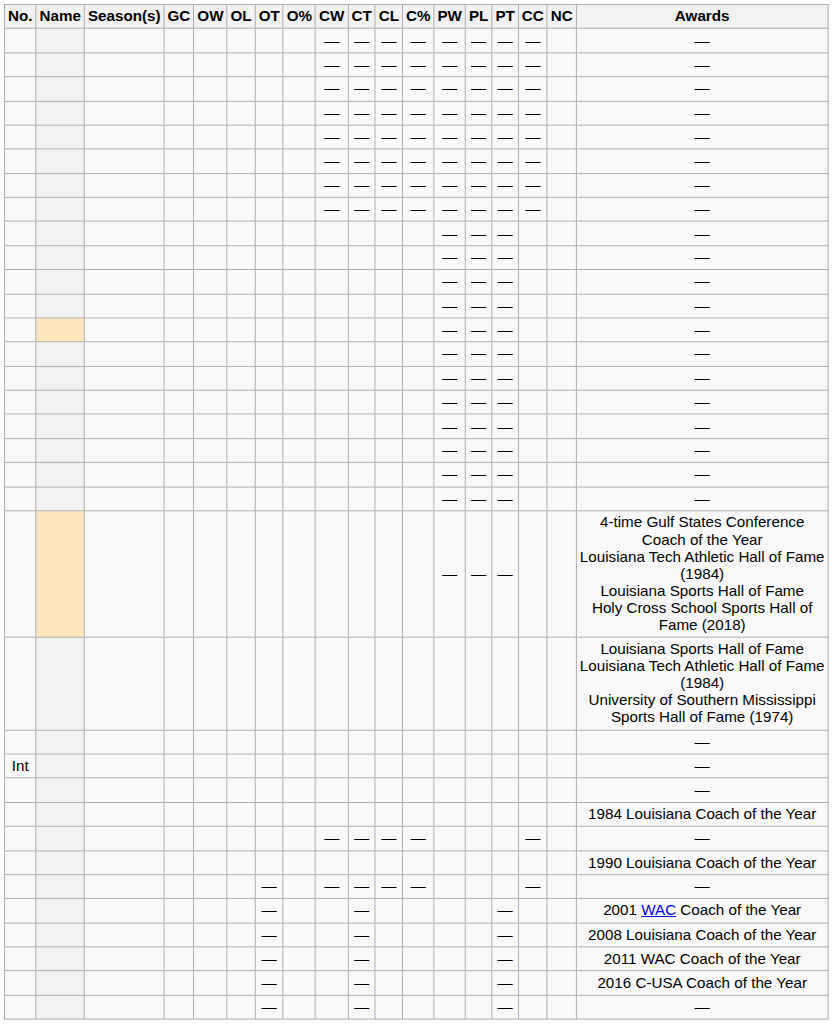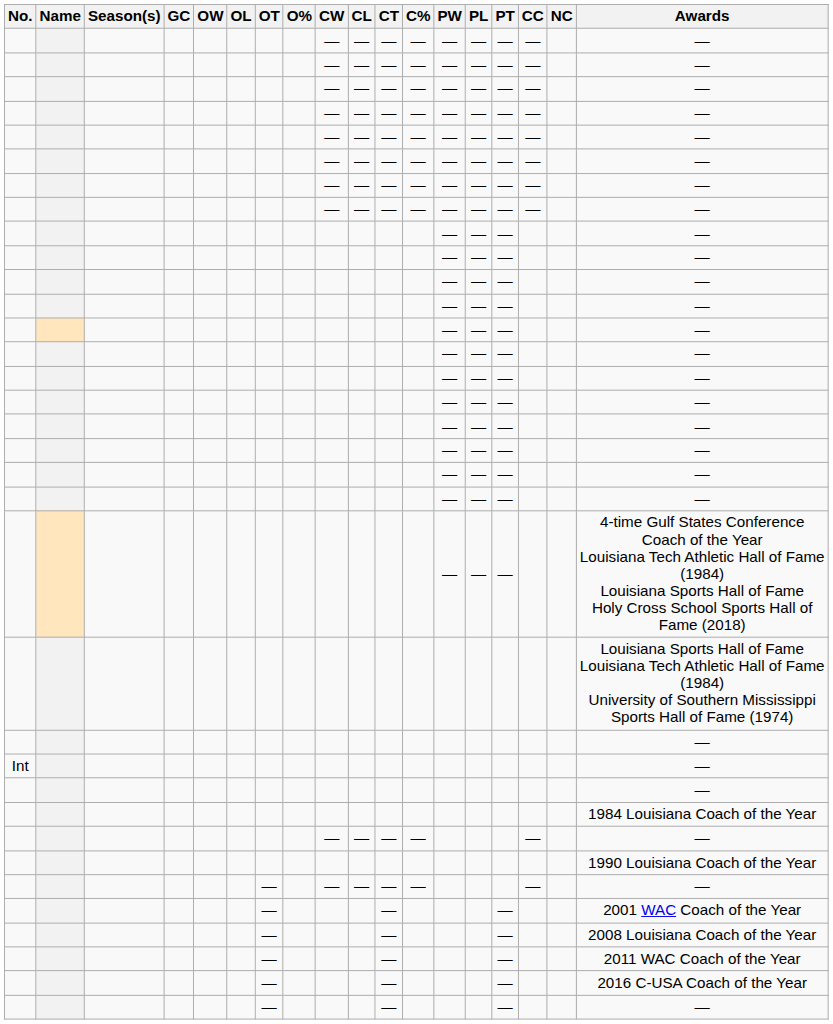 <table class="wikitable sortable" style="text-align:center">
 <tr>
 <th scope="col" class="unsortable">No.</th>
 <th scope="col">Name</th>
 <th scope="col">Season(s)</th>
 <th scope="col">GC</th>
 <th scope="col">OW</th>
 <th scope="col">OL</th>
 <th scope="col">OT</th>
 <th scope="col">O%</th>
 <th scope="col">CW</th>
+<th scope="col">CL</th>
 <th scope="col">CT</th>
-<th scope="col">CL</th>
 <th scope="col">C%</th>
 <th scope="col">PW</th>
 <th scope="col">PL</th>
 <th scope="col">PT</th>
 <th scope="col">CC</th>
 <th scope="col">NC</th>
 <th scope="col" class="unsortable">Awards</th>
 </tr>
 <tr>
 <td></td>
 <th scope="row"></th>
 <td></td>
 <td></td>
 <td></td>
 <td></td>
 <td></td>
 <td></td>
 <td>—</td>
 <td>—</td>
 <td>—</td>
 <td>—</td>
 <td>—</td>
 <td>—</td>
 <td>—</td>
 <td>—</td>
 <td></td>
 <td>—</td>
 </tr>
 <tr>
 <td></td>
 <th scope="row"></th>
 <td></td>
 <td></td>
 <td></td>
 <td></td>
 <td></td>
 <td></td>
 <td>—</td>
 <td>—</td>
 <td>—</td>
 <td>—</td>
 <td>—</td>
 <td>—</td>
 <td>—</td>
 <td>—</td>
 <td></td>
 <td>—</td>
 </tr>
 <tr>
 <td></td>
 <th scope="row"></th>
 <td></td>
 <td></td>
 <td></td>
 <td></td>
 <td></td>
 <td></td>
 <td>—</td>
 <td>—</td>
 <td>—</td>
 <td>—</td>
 <td>—</td>
 <td>—</td>
 <td>—</td>
 <td>—</td>
 <td></td>
 <td>—</td>
 </tr>
 <tr>
 <td></td>
 <th scope="row"></th>
 <td></td>
 <td></td>
 <td></td>
 <td></td>
 <td></td>
 <td></td>
 <td>—</td>
 <td>—</td>
 <td>—</td>
 <td>—</td>
 <td>—</td>
 <td>—</td>
 <td>—</td>
 <td>—</td>
 <td></td>
 <td>—</td>
 </tr>
 <tr>
 <td></td>
 <th scope="row"></th>
 <td></td>
 <td></td>
 <td></td>
 <td></td>
 <td></td>
 <td></td>
 <td>—</td>
 <td>—</td>
 <td>—</td>
 <td>—</td>
 <td>—</td>
 <td>—</td>
 <td>—</td>
 <td>—</td>
 <td></td>
 <td>—</td>
 </tr>
 <tr>
 <td></td>
 <th scope="row"></th>
 <td></td>
 <td></td>
 <td></td>
 <td></td>
 <td></td>
 <td></td>
 <td>—</td>
 <td>—</td>
 <td>—</td>
 <td>—</td>
 <td>—</td>
 <td>—</td>
 <td>—</td>
 <td>—</td>
 <td></td>
 <td>—</td>
 </tr>
 <tr>
 <td></td>
 <th scope="row"></th>
 <td></td>
 <td></td>
 <td></td>
 <td></td>
 <td></td>
 <td></td>
 <td>—</td>
 <td>—</td>
 <td>—</td>
 <td>—</td>
 <td>—</td>
 <td>—</td>
 <td>—</td>
 <td>—</td>
 <td></td>
 <td>—</td>
 </tr>
 <tr>
 <td></td>
 <th scope="row"></th>
 <td></td>
 <td></td>
 <td></td>
 <td></td>
 <td></td>
 <td></td>
 <td>—</td>
 <td>—</td>
 <td>—</td>
 <td>—</td>
 <td>—</td>
 <td>—</td>
 <td>—</td>
 <td>—</td>
 <td></td>
 <td>—</td>
 </tr>
 <tr>
 <td></td>
 <th scope="row"></th>
 <td></td>
 <td></td>
 <td></td>
 <td></td>
 <td></td>
 <td></td>
 <td></td>
 <td></td>
 <td></td>
 <td></td>
 <td>—</td>
 <td>—</td>
 <td>—</td>
 <td></td>
 <td></td>
 <td>—</td>
 </tr>
 <tr>
 <td></td>
 <th scope="row"></th>
 <td></td>
 <td></td>
 <td></td>
 <td></td>
 <td></td>
 <td></td>
 <td></td>
 <td></td>
 <td></td>
 <td></td>
 <td>—</td>
 <td>—</td>
 <td>—</td>
 <td></td>
 <td></td>
 <td>—</td>
 </tr>
 <tr>
 <td></td>
 <th scope="row"></th>
 <td></td>
 <td></td>
 <td></td>
 <td></td>
 <td></td>
 <td></td>
 <td></td>
 <td></td>
 <td></td>
 <td></td>
 <td>—</td>
 <td>—</td>
 <td>—</td>
 <td></td>
 <td></td>
 <td>—</td>
 </tr>
 <tr>
 <td></td>
 <th scope="row"></th>
 <td></td>
 <td></td>
 <td></td>
 <td></td>
 <td></td>
 <td></td>
 <td></td>
 <td></td>
 <td></td>
 <td></td>
 <td>—</td>
 <td>—</td>
 <td>—</td>
 <td></td>
 <td></td>
 <td>—</td>
 </tr>
 <tr>
 <td></td>
 <td scope="row" align="center" bgcolor=#FFE6BD><strong></strong><sup></sup></td>
 <td></td>
 <td></td>
 <td></td>
 <td></td>
 <td></td>
 <td></td>
 <td></td>
 <td></td>
 <td></td>
 <td></td>
 <td>—</td>
 <td>—</td>
 <td>—</td>
 <td></td>
 <td></td>
 <td>—</td>
 </tr>
 <tr>
 <td></td>
 <th scope="row"></th>
 <td></td>
 <td></td>
 <td></td>
 <td></td>
 <td></td>
 <td></td>
 <td></td>
 <td></td>
 <td></td>
 <td></td>
 <td>—</td>
 <td>—</td>
 <td>—</td>
 <td></td>
 <td></td>
 <td>—</td>
 </tr>
 <tr>
 <td></td>
 <th scope="row"></th>
 <td></td>
 <td></td>
 <td></td>
 <td></td>
 <td></td>
 <td></td>
 <td></td>
 <td></td>
 <td></td>
 <td></td>
 <td>—</td>
 <td>—</td>
 <td>—</td>
 <td></td>
 <td></td>
 <td>—</td>
 </tr>
 <tr>
 <td></td>
 <th scope="row"></th>
 <td></td>
 <td></td>
 <td></td>
 <td></td>
 <td></td>
 <td></td>
 <td></td>
 <td></td>
 <td></td>
 <td></td>
 <td>—</td>
 <td>—</td>
 <td>—</td>
 <td></td>
 <td></td>
 <td>—</td>
 </tr>
 <tr>
 <td></td>
 <th scope="row"></th>
 <td></td>
 <td></td>
 <td></td>
 <td></td>
 <td></td>
 <td></td>
 <td></td>
 <td></td>
 <td></td>
 <td></td>
 <td>—</td>
 <td>—</td>
 <td>—</td>
 <td></td>
 <td></td>
 <td>—</td>
 </tr>
 <tr>
 <td></td>
 <th scope="row"></th>
 <td></td>
 <td></td>
 <td></td>
 <td></td>
 <td></td>
 <td></td>
 <td></td>
 <td></td>
 <td></td>
 <td></td>
 <td>—</td>
 <td>—</td>
 <td>—</td>
 <td></td>
 <td></td>
 <td>—</td>
 </tr>
 <tr>
 <td></td>
 <th scope="row"></th>
 <td></td>
 <td></td>
 <td></td>
 <td></td>
 <td></td>
 <td></td>
 <td></td>
 <td></td>
 <td></td>
 <td></td>
 <td>—</td>
 <td>—</td>
 <td>—</td>
 <td></td>
 <td></td>
 <td>—</td>
 </tr>
 <tr>
 <td></td>
 <th scope="row"></th>
 <td></td>
 <td></td>
 <td></td>
 <td></td>
 <td></td>
 <td></td>
 <td></td>
 <td></td>
 <td></td>
 <td></td>
 <td>—</td>
 <td>—</td>
 <td>—</td>
 <td></td>
 <td></td>
 <td>—</td>
 </tr>
 <tr>
 <td></td>
 <td scope="row" align="center" bgcolor=#FFE6BD><strong></strong><sup></sup></td>
 <td></td>
 <td></td>
 <td></td>
 <td></td>
 <td></td>
 <td></td>
 <td></td>
 <td></td>
 <td></td>
 <td></td>
 <td>—</td>
 <td>—</td>
 <td>—</td>
 <td></td>
 <td></td>
 <td align="center">4-time Gulf States Conference Coach of the Year<br>Louisiana Tech Athletic Hall of Fame (1984)<br>Louisiana Sports Hall of Fame<br>Holy Cross School Sports Hall of Fame (2018)</td>
 </tr>
 <tr>
 <td></td>
 <th scope="row"></th>
 <td></td>
 <td></td>
 <td></td>
 <td></td>
 <td></td>
 <td></td>
 <td></td>
 <td></td>
 <td></td>
 <td></td>
 <td></td>
 <td></td>
 <td></td>
 <td></td>
 <td></td>
 <td align="center">Louisiana Sports Hall of Fame<br>Louisiana Tech Athletic Hall of Fame (1984)<br>University of Southern Mississippi Sports Hall of Fame (1974)</td>
 </tr>
 <tr>
 <td></td>
 <th scope="row"></th>
 <td></td>
 <td></td>
 <td></td>
 <td></td>
 <td></td>
 <td></td>
 <td></td>
 <td></td>
 <td></td>
 <td></td>
 <td></td>
 <td></td>
 <td></td>
 <td></td>
 <td></td>
 <td>—</td>
 </tr>
 <tr>
 <td>Int</td>
 <th scope="row"></th>
 <td></td>
 <td></td>
 <td></td>
 <td></td>
 <td></td>
 <td></td>
 <td></td>
 <td></td>
 <td></td>
 <td></td>
 <td></td>
 <td></td>
 <td></td>
 <td></td>
 <td></td>
 <td>—</td>
 </tr>
 <tr>
 <td></td>
 <th scope="row"></th>
 <td></td>
 <td></td>
 <td></td>
 <td></td>
 <td></td>
 <td></td>
 <td></td>
 <td></td>
 <td></td>
 <td></td>
 <td></td>
 <td></td>
 <td></td>
 <td></td>
 <td></td>
 <td>—</td>
 </tr>
 <tr>
 <td></td>
 <th scope="row"></th>
 <td></td>
 <td></td>
 <td></td>
 <td></td>
 <td></td>
 <td></td>
 <td></td>
 <td></td>
 <td></td>
 <td></td>
 <td></td>
 <td></td>
 <td></td>
 <td></td>
 <td></td>
 <td>1984 Louisiana Coach of the Year</td>
 </tr>
 <tr>
 <td></td>
 <th scope="row"></th>
 <td></td>
 <td></td>
 <td></td>
 <td></td>
 <td></td>
 <td></td>
 <td>—</td>
 <td>—</td>
 <td>—</td>
 <td>—</td>
 <td></td>
 <td></td>
 <td></td>
 <td>—</td>
 <td></td>
 <td>—</td>
 </tr>
 <tr>
 <td></td>
 <th scope="row"></th>
 <td></td>
 <td></td>
 <td></td>
 <td></td>
 <td></td>
 <td></td>
 <td></td>
 <td></td>
 <td></td>
 <td></td>
 <td></td>
 <td></td>
 <td></td>
 <td></td>
 <td></td>
 <td>1990 Louisiana Coach of the Year</td>
 </tr>
 <tr>
 <td></td>
 <th scope="row"></th>
 <td></td>
 <td></td>
 <td></td>
 <td></td>
 <td>—</td>
 <td></td>
 <td>—</td>
 <td>—</td>
 <td>—</td>
 <td>—</td>
 <td></td>
 <td></td>
 <td></td>
 <td>—</td>
 <td></td>
 <td>—</td>
 </tr>
 <tr>
 <td></td>
 <th scope="row"></th>
 <td></td>
 <td></td>
 <td></td>
 <td></td>
 <td>—</td>
 <td></td>
 <td></td>
+<td></td>
 <td>—</td>
-<td></td>
 <td></td>
 <td></td>
 <td></td>
 <td>—</td>
 <td></td>
 <td></td>
 <td>2001 <a href='#'>WAC</a> Coach of the Year</td>
 </tr>
 <tr>
 <td></td>
 <th scope="row"></th>
 <td></td>
 <td></td>
 <td></td>
 <td></td>
 <td>—</td>
 <td></td>
 <td></td>
+<td></td>
 <td>—</td>
-<td></td>
 <td></td>
 <td></td>
 <td></td>
 <td align="center">—</td>
 <td></td>
 <td></td>
 <td>2008 Louisiana Coach of the Year</td>
 </tr>
 <tr>
 <td></td>
 <th scope="row"></th>
 <td></td>
 <td></td>
 <td></td>
 <td></td>
 <td>—</td>
 <td></td>
 <td></td>
+<td></td>
 <td>—</td>
-<td></td>
 <td></td>
 <td></td>
 <td></td>
 <td>—</td>
 <td></td>
 <td></td>
 <td>2011 WAC Coach of the Year</td>
 </tr>
 <tr>
 <td></td>
 <th scope="row"></th>
 <td></td>
 <td></td>
 <td></td>
 <td></td>
 <td>—</td>
 <td></td>
 <td></td>
+<td></td>
 <td>—</td>
-<td></td>
 <td></td>
 <td></td>
 <td></td>
 <td>—</td>
 <td></td>
 <td></td>
 <td>2016 C-USA Coach of the Year</td>
 </tr>
 <tr>
 <td></td>
 <th scope="row"></th>
 <td></td>
 <td></td>
 <td></td>
 <td></td>
 <td>—</td>
 <td></td>
 <td></td>
+<td></td>
 <td>—</td>
-<td></td>
 <td></td>
 <td></td>
 <td></td>
 <td>—</td>
 <td></td>
 <td></td>
 <td>—</td>
 </tr>
 </table>
